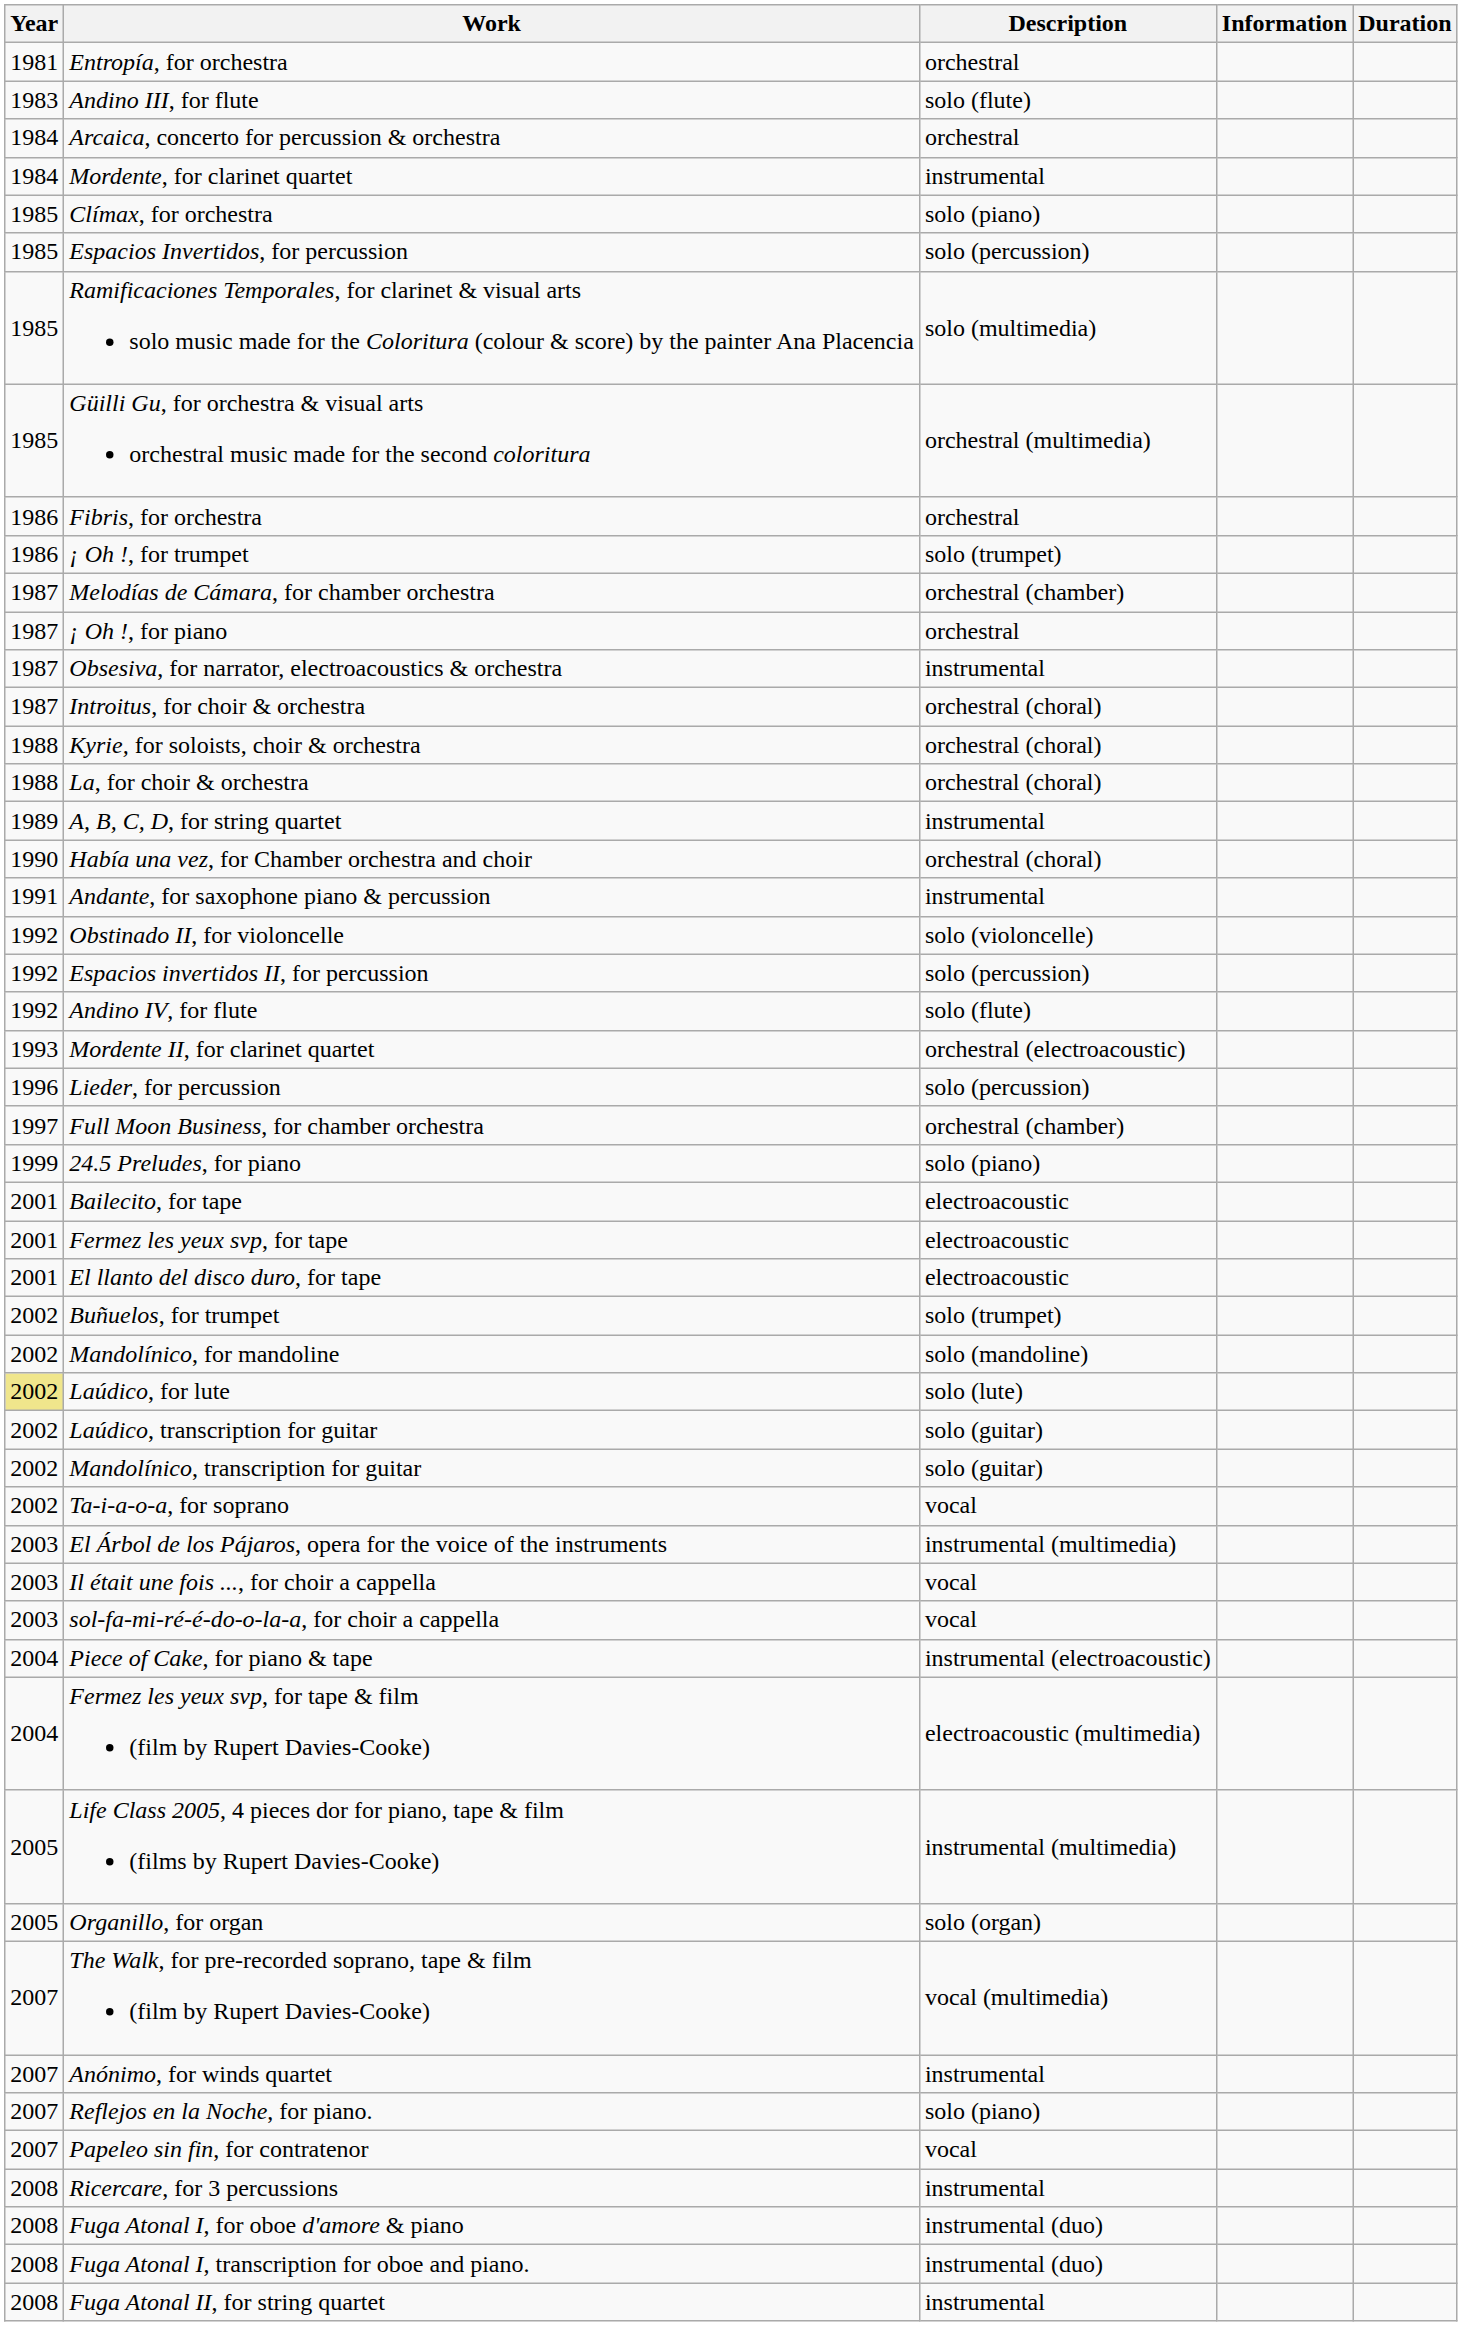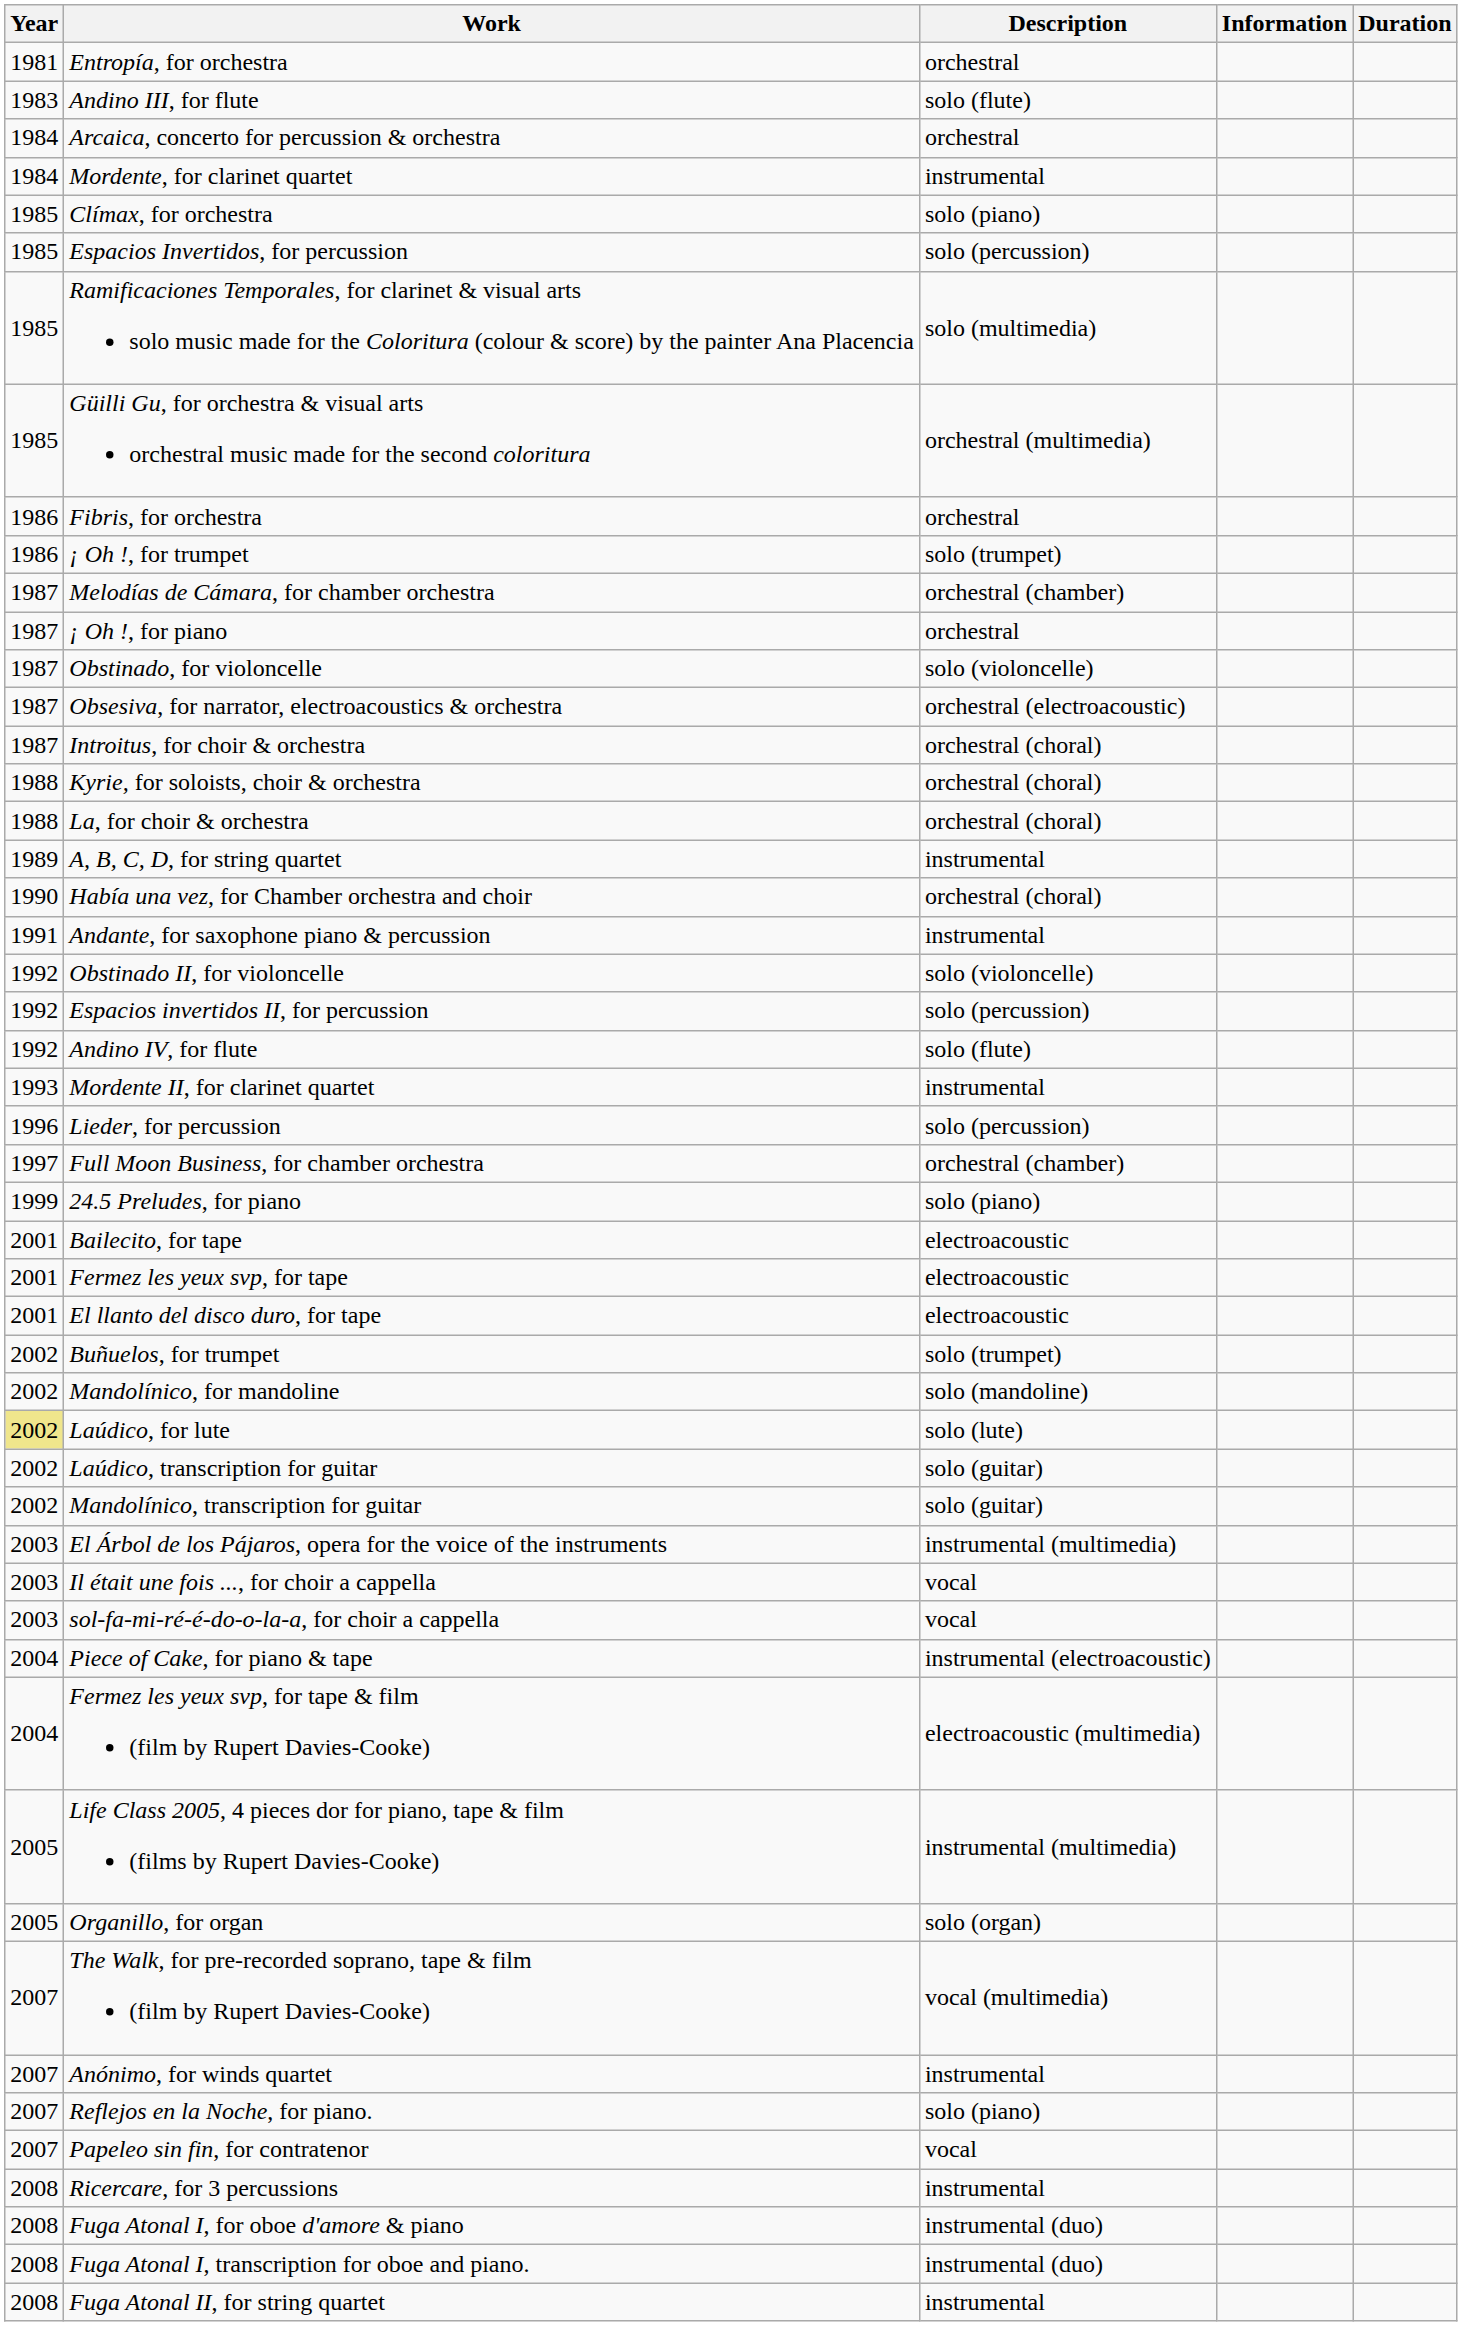 <table class="wikitable sortable collapsible collapsed">
 <tr>
 <th>Year</th>
 <th>Work</th>
 <th>Description</th>
 <th>Information</th>
 <th>Duration</th>
 </tr>
 <tr>
 <td>1981</td>
 <td><em>Entropía</em>, for orchestra</td>
 <td>orchestral</td>
 <td></td>
 <td></td>
 </tr>
 <tr>
 <td>1983</td>
 <td><em>Andino III</em>, for flute</td>
 <td>solo (flute)</td>
 <td></td>
 <td></td>
 </tr>
 <tr>
 <td>1984</td>
 <td><em>Arcaica</em>, concerto for percussion & orchestra</td>
 <td>orchestral</td>
 <td></td>
 <td></td>
 </tr>
 <tr>
 <td>1984</td>
 <td><em>Mordente</em>, for clarinet quartet</td>
 <td>instrumental</td>
 <td></td>
 <td></td>
 </tr>
 <tr>
 <td>1985</td>
 <td><em>Clímax</em>,  for orchestra</td>
 <td>solo (piano)</td>
 <td></td>
 <td></td>
 </tr>
 <tr>
 <td>1985</td>
 <td><em>Espacios Invertidos</em>, for percussion</td>
 <td>solo (percussion)</td>
 <td></td>
 <td></td>
 </tr>
 <tr>
 <td>1985</td>
 <td><em>Ramificaciones Temporales</em>, for clarinet & visual arts<br><ul><li>solo music made for the <em>Coloritura</em> (colour & score) by the painter Ana Placencia</li></ul></td>
 <td>solo (multimedia)</td>
 <td></td>
 <td></td>
 </tr>
 <tr>
 <td>1985</td>
 <td><em>Güilli Gu</em>, for orchestra & visual arts<br><ul><li>orchestral music made for the second <em>coloritura</em></li></ul></td>
 <td>orchestral (multimedia)</td>
 <td></td>
 <td></td>
 </tr>
 <tr>
 <td>1986</td>
 <td><em>Fibris</em>, for orchestra</td>
 <td>orchestral</td>
 <td></td>
 <td></td>
 </tr>
 <tr>
 <td>1986</td>
 <td><em>¡ Oh  !</em>, for trumpet</td>
 <td>solo (trumpet)</td>
 <td></td>
 <td></td>
 </tr>
 <tr>
 <td>1987</td>
 <td><em>Melodías de Cámara</em>, for chamber orchestra</td>
 <td>orchestral (chamber)</td>
 <td></td>
 <td></td>
 </tr>
 <tr>
 <td>1987</td>
 <td><em>¡ Oh  !</em>, for piano</td>
 <td>orchestral</td>
 <td></td>
 <td></td>
 </tr>
 <tr>
 <td>1987</td>
+<td><em>Obstinado</em>, for violoncelle</td>
+<td>solo (violoncelle)</td>
+<td></td>
+<td></td>
+</tr>
+<tr>
+<td>1987</td>
 <td><em>Obsesiva</em>, for narrator, electroacoustics & orchestra</td>
-<td>instrumental</td>
+<td>orchestral  (electroacoustic)</td>
 <td></td>
 <td></td>
 </tr>
 <tr>
 <td>1987</td>
 <td><em>Introitus</em>, for choir & orchestra</td>
 <td>orchestral (choral)</td>
 <td></td>
 <td></td>
 </tr>
 <tr>
 <td>1988</td>
 <td><em> Kyrie,</em> for soloists, choir & orchestra</td>
 <td>orchestral (choral)</td>
 <td></td>
 <td></td>
 </tr>
 <tr>
 <td>1988</td>
 <td><em>La</em>, for choir & orchestra</td>
 <td>orchestral (choral)</td>
 <td></td>
 <td></td>
 </tr>
 <tr>
 <td>1989</td>
 <td><em>A, B, C, D</em>, for string quartet</td>
 <td>instrumental</td>
 <td></td>
 <td></td>
 </tr>
 <tr>
 <td>1990</td>
 <td><em>Había una vez</em>, for Chamber orchestra and choir</td>
 <td>orchestral (choral)</td>
 <td></td>
 <td></td>
 </tr>
 <tr>
 <td>1991</td>
 <td><em>Andante</em>, for saxophone piano & percussion</td>
 <td>instrumental</td>
 <td></td>
 <td></td>
 </tr>
 <tr>
 <td>1992</td>
 <td><em>Obstinado II</em>, for violoncelle</td>
 <td>solo (violoncelle)</td>
 <td></td>
 <td></td>
 </tr>
 <tr>
 <td>1992</td>
 <td><em>Espacios invertidos II</em>, for percussion</td>
 <td>solo (percussion)</td>
 <td></td>
 <td></td>
 </tr>
 <tr>
 <td>1992</td>
 <td><em>Andino IV</em>, for flute</td>
 <td>solo (flute)</td>
 <td></td>
 <td></td>
 </tr>
 <tr>
 <td>1993</td>
 <td><em>Mordente II</em>, for clarinet quartet</td>
-<td>orchestral  (electroacoustic)</td>
+<td>instrumental</td>
 <td></td>
 <td></td>
 </tr>
 <tr>
 <td>1996</td>
 <td><em>Lieder</em>, for percussion</td>
 <td>solo (percussion)</td>
 <td></td>
 <td></td>
 </tr>
 <tr>
 <td>1997</td>
 <td><em>Full Moon Business</em>, for chamber orchestra</td>
 <td>orchestral (chamber)</td>
 <td></td>
 <td></td>
 </tr>
 <tr>
 <td>1999</td>
 <td><em>24.5 Preludes</em>, for piano</td>
 <td>solo (piano)</td>
 <td></td>
 <td></td>
 </tr>
 <tr>
 <td>2001</td>
 <td><em>Bailecito</em>, for tape</td>
 <td>electroacoustic</td>
 <td></td>
 <td></td>
 </tr>
 <tr>
 <td>2001</td>
 <td><em>Fermez les yeux svp</em>, for tape</td>
 <td>electroacoustic</td>
 <td></td>
 <td></td>
 </tr>
 <tr>
 <td>2001</td>
 <td><em>El llanto del disco duro</em>, for tape</td>
 <td>electroacoustic</td>
 <td></td>
 <td></td>
 </tr>
 <tr>
 <td>2002</td>
 <td><em>Buñuelos</em>, for trumpet</td>
 <td>solo (trumpet)</td>
 <td></td>
 <td></td>
 </tr>
 <tr>
 <td>2002</td>
 <td><em>Mandolínico</em>, for mandoline</td>
 <td>solo (mandoline)</td>
 <td></td>
 <td></td>
 </tr>
 <tr>
 <td style="background: khaki;">2002</td>
 <td><em>Laúdico</em>, for lute</td>
 <td>solo (lute)</td>
 <td></td>
 <td></td>
 </tr>
 <tr>
 <td>2002</td>
 <td><em>Laúdico</em>, transcription for guitar</td>
 <td>solo (guitar)</td>
 <td></td>
 <td></td>
 </tr>
 <tr>
 <td>2002</td>
 <td><em>Mandolínico</em>, transcription for guitar</td>
 <td>solo (guitar)</td>
-<td></td>
-<td></td>
-</tr>
-<tr>
-<td>2002</td>
-<td><em>Ta-i-a-o-a</em>, for soprano</td>
-<td>vocal</td>
 <td></td>
 <td></td>
 </tr>
 <tr>
 <td>2003</td>
 <td><em>El Árbol de los Pájaros</em>, opera for the voice of the instruments</td>
 <td>instrumental (multimedia)</td>
 <td></td>
 <td></td>
 </tr>
 <tr>
 <td>2003</td>
 <td><em>Il était une fois ...</em>, for choir a cappella</td>
 <td>vocal</td>
 <td></td>
 <td></td>
 </tr>
 <tr>
 <td>2003</td>
 <td><em>sol-fa-mi-ré-é-do-o-la-a</em>, for choir a cappella</td>
 <td>vocal</td>
 <td></td>
 <td></td>
 </tr>
 <tr>
 <td>2004</td>
 <td><em>Piece of Cake</em>, for piano & tape</td>
 <td>instrumental  (electroacoustic)</td>
 <td></td>
 <td></td>
 </tr>
 <tr>
 <td>2004</td>
 <td><em>Fermez les yeux svp</em>, for tape & film<br><ul><li>(film by Rupert Davies-Cooke)</li></ul></td>
 <td>electroacoustic  (multimedia)</td>
 <td></td>
 <td></td>
 </tr>
 <tr>
 <td>2005</td>
 <td><em>Life Class 2005</em>, 4 pieces dor for piano, tape & film<br><ul><li>(films by Rupert Davies-Cooke)</li></ul></td>
 <td>instrumental  (multimedia)</td>
 <td></td>
 <td></td>
 </tr>
 <tr>
 <td>2005</td>
 <td><em>Organillo</em>, for organ</td>
 <td>solo (organ)</td>
 <td></td>
 <td></td>
 </tr>
 <tr>
 <td>2007</td>
 <td><em>The Walk</em>, for pre-recorded soprano, tape & film<br><ul><li>(film by Rupert Davies-Cooke)</li></ul></td>
 <td>vocal  (multimedia)</td>
 <td></td>
 <td></td>
 </tr>
 <tr>
 <td>2007</td>
 <td><em>Anónimo</em>, for winds quartet</td>
 <td>instrumental</td>
 <td></td>
 <td></td>
 </tr>
 <tr>
 <td>2007</td>
 <td><em>Reflejos en la Noche</em>, for piano.</td>
 <td>solo (piano)</td>
 <td></td>
 <td></td>
 </tr>
 <tr>
 <td>2007</td>
 <td><em>Papeleo sin fin</em>, for contratenor</td>
 <td>vocal</td>
 <td></td>
 <td></td>
 </tr>
 <tr>
 <td>2008</td>
 <td><em>Ricercare</em>, for 3 percussions</td>
 <td>instrumental</td>
 <td></td>
 <td></td>
 </tr>
 <tr>
 <td>2008</td>
 <td><em>Fuga Atonal I</em>, for oboe <em>d'amore</em> & piano</td>
 <td>instrumental  (duo)</td>
 <td></td>
 <td></td>
 </tr>
 <tr>
 <td>2008</td>
 <td><em>Fuga Atonal I</em>, transcription for oboe and piano.</td>
 <td>instrumental (duo)</td>
 <td></td>
 <td></td>
 </tr>
 <tr>
 <td>2008</td>
 <td><em>Fuga Atonal II</em>, for string quartet</td>
 <td>instrumental</td>
 <td></td>
 <td></td>
 </tr>
 </table>
